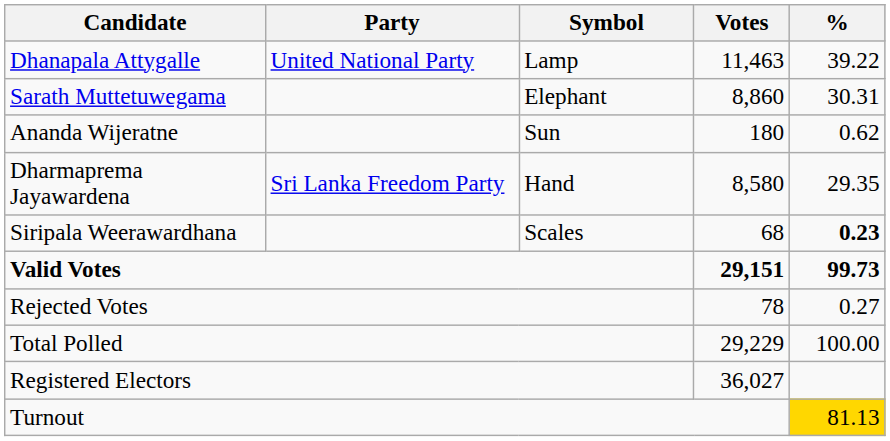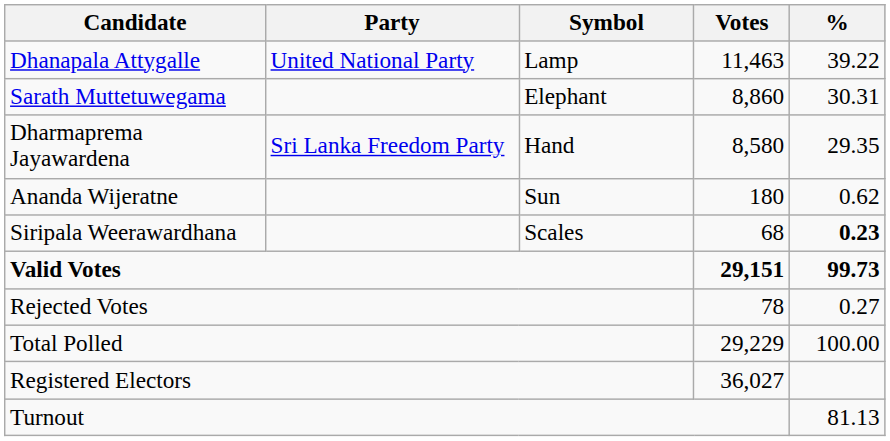 <table class="wikitable" border="1" style="text-align:right;">
 <tr>
 <th align=left width="180">Candidate</th>
 <th align=left width="180">Party</th>
 <th align=left width="120">Symbol</th>
 <th align=left width="60">Votes</th>
 <th align=left width="60">%</th>
 </tr>
 <tr>
 <td align=left><a href='#'>Dhanapala Attygalle</a></td>
 <td align=left><a href='#'>United National Party</a></td>
 <td align=left>Lamp</td>
 <td>11,463</td>
 <td>39.22</td>
 </tr>
 <tr>
 <td align=left><a href='#'>Sarath Muttetuwegama</a></td>
 <td align=left></td>
 <td align=left>Elephant</td>
 <td>8,860</td>
 <td>30.31</td>
 </tr>
 <tr>
+<td align=left>Dharmaprema Jayawardena</td>
+<td align=left><a href='#'>Sri Lanka Freedom Party</a></td>
+<td align=left>Hand</td>
+<td>8,580</td>
+<td>29.35</td>
+</tr>
+<tr>
 <td align=left>Ananda Wijeratne</td>
 <td align=left></td>
 <td align=left>Sun</td>
 <td>180</td>
 <td>0.62</td>
-</tr>
-<tr>
-<td align=left>Dharmaprema Jayawardena</td>
-<td align=left><a href='#'>Sri Lanka Freedom Party</a></td>
-<td align=left>Hand</td>
-<td>8,580</td>
-<td>29.35</td>
 </tr>
 <tr>
 <td align=left>Siripala Weerawardhana</td>
 <td align=left></td>
 <td align=left>Scales</td>
 <td>68</td>
 <td><strong>0.23</strong></td>
 </tr>
 <tr>
 <td align=left colspan=3><strong>Valid Votes</strong></td>
 <td><strong>29,151</strong></td>
 <td><strong>99.73</strong></td>
 </tr>
 <tr>
 <td align=left colspan=3>Rejected Votes</td>
 <td>78</td>
 <td>0.27</td>
 </tr>
 <tr>
 <td align=left colspan=3>Total Polled</td>
 <td>29,229</td>
 <td>100.00</td>
 </tr>
 <tr>
 <td align=left colspan=3>Registered Electors</td>
 <td>36,027</td>
 <td></td>
 </tr>
 <tr>
 <td align=left colspan=4>Turnout</td>
-<td style="background: gold;">81.13</td>
+<td>81.13</td>
 </tr>
 </table>
